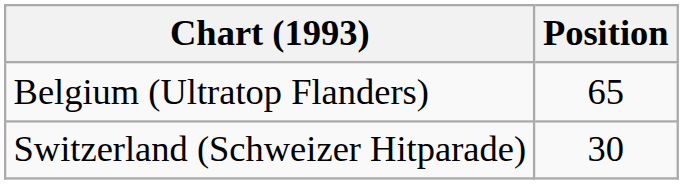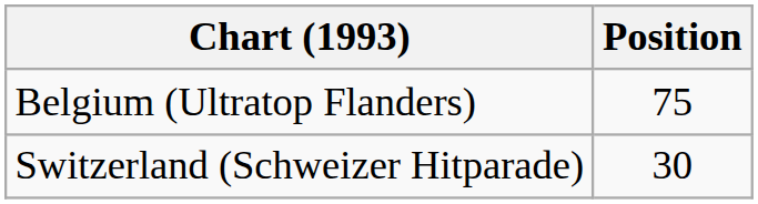 <table class="wikitable sortable">
 <tr>
 <th align="left">Chart (1993)</th>
 <th align="center">Position</th>
 </tr>
 <tr>
 <td>Belgium (Ultratop Flanders)</td>
-<td align="center">65</td>
+<td align="center">75</td>
 </tr>
 <tr>
 <td>Switzerland (Schweizer Hitparade)</td>
 <td align="center">30</td>
 </tr>
 </table>
